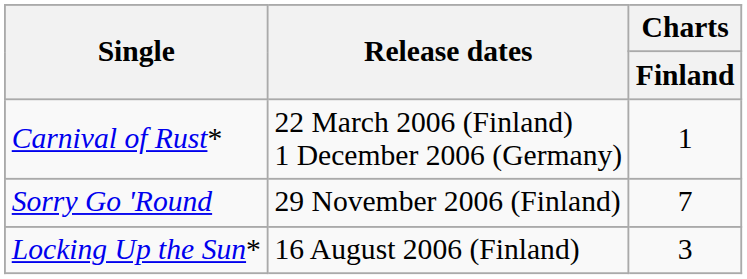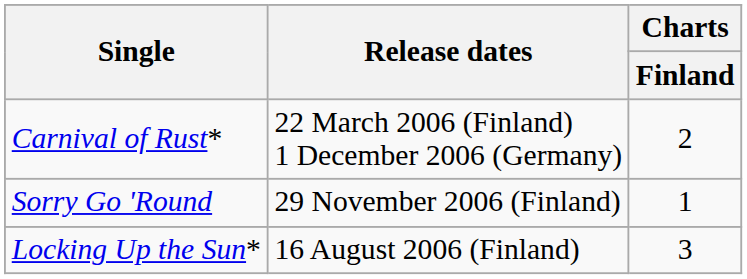 <table class="wikitable">
 <tr>
 <th rowspan="2">Single</th>
 <th rowspan="2">Release dates</th>
 <th>Charts</th>
 </tr>
 <tr>
 <th>Finland</th>
 </tr>
 <tr>
 <td><em><a href='#'>Carnival of Rust</a></em>*</td>
 <td>22 March 2006 (Finland)<br>1 December 2006 (Germany)</td>
-<td align="center">1</td>
+<td align="center">2</td>
 </tr>
 <tr>
 <td><em><a href='#'>Sorry Go 'Round</a></em></td>
 <td>29 November 2006 (Finland)</td>
-<td align="center">7</td>
+<td align="center">1</td>
 </tr>
 <tr>
 <td><em><a href='#'>Locking Up the Sun</a></em>*</td>
 <td>16 August 2006 (Finland)</td>
 <td align="center">3</td>
 </tr>
 </table>
